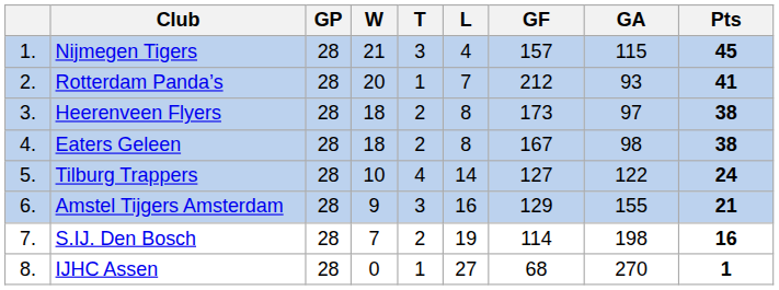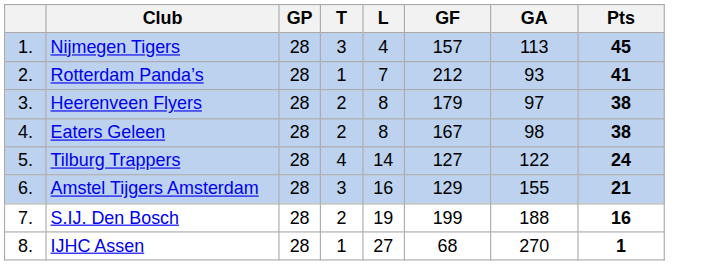 <table class="wikitable">
 <tr>
 <th width="30"></th>
 <th width="200">Club</th>
 <th width="30">GP</th>
-<th width="30">W</th>
 <th width="30">T</th>
 <th width="30">L</th>
 <th width="70">GF</th>
 <th width="70">GA</th>
 <th width="70">Pts</th>
 </tr>
 <tr bgcolor="#BCD2EE" align="center">
 <td>1.</td>
 <td align="left"><a href='#'>Nijmegen Tigers</a></td>
 <td>28</td>
-<td>21</td>
 <td>3</td>
 <td>4</td>
 <td>157</td>
-<td>115</td>
+<td>113</td>
 <td><strong>45</strong></td>
 </tr>
 <tr bgcolor="#BCD2EE" align="center">
 <td>2.</td>
 <td align="left"><a href='#'>Rotterdam Panda’s</a></td>
 <td>28</td>
-<td>20</td>
 <td>1</td>
 <td>7</td>
 <td>212</td>
 <td>93</td>
 <td><strong>41</strong></td>
 </tr>
 <tr bgcolor="#BCD2EE" align="center">
 <td>3.</td>
 <td align="left"><a href='#'>Heerenveen Flyers</a></td>
 <td>28</td>
-<td>18</td>
 <td>2</td>
 <td>8</td>
-<td>173</td>
+<td>179</td>
 <td>97</td>
 <td><strong>38</strong></td>
 </tr>
 <tr bgcolor="#BCD2EE" align="center">
 <td>4.</td>
 <td align="left"><a href='#'>Eaters Geleen</a></td>
 <td>28</td>
-<td>18</td>
 <td>2</td>
 <td>8</td>
 <td>167</td>
 <td>98</td>
 <td><strong>38</strong></td>
 </tr>
 <tr bgcolor="#BCD2EE" align="center">
 <td>5.</td>
 <td align="left"><a href='#'>Tilburg Trappers</a></td>
 <td>28</td>
-<td>10</td>
 <td>4</td>
 <td>14</td>
 <td>127</td>
 <td>122</td>
 <td><strong>24</strong></td>
 </tr>
 <tr bgcolor="#BCD2EE" align="center">
 <td>6.</td>
 <td align="left"><a href='#'>Amstel Tijgers Amsterdam</a></td>
 <td>28</td>
-<td>9</td>
 <td>3</td>
 <td>16</td>
 <td>129</td>
 <td>155</td>
 <td><strong>21</strong></td>
 </tr>
 <tr bgcolor="#FFFFFF" align="center">
 <td>7.</td>
 <td align="left"><a href='#'>S.IJ. Den Bosch</a></td>
 <td>28</td>
-<td>7</td>
 <td>2</td>
 <td>19</td>
-<td>114</td>
-<td>198</td>
+<td>199</td>
+<td>188</td>
 <td><strong>16</strong></td>
 </tr>
 <tr bgcolor="#FFFFFF" align="center">
 <td>8.</td>
 <td align="left"><a href='#'>IJHC Assen</a></td>
 <td>28</td>
-<td>0</td>
 <td>1</td>
 <td>27</td>
 <td>68</td>
 <td>270</td>
 <td><strong>1</strong></td>
 </tr>
 </table>
